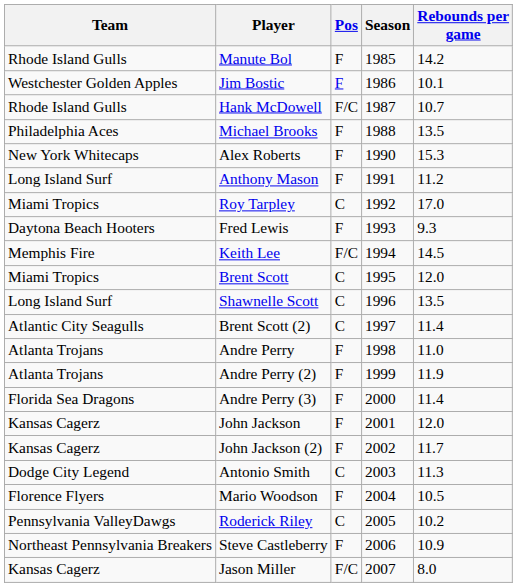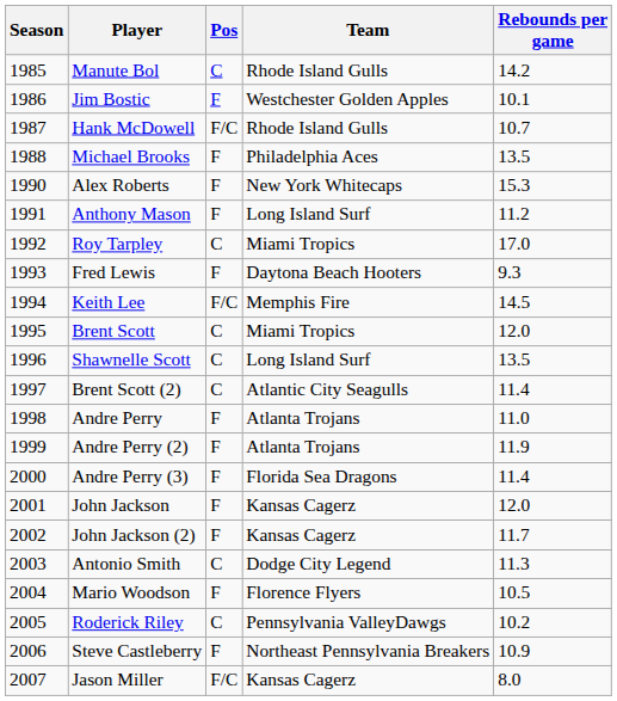 <table class="wikitable sortable">
 <tr>
-<th scope="col">Team</th>
+<th scope="col">Season</th>
 <th scope="col">Player</th>
 <th scope="col"><a href='#'>Pos</a></th>
-<th scope="col">Season</th>
+<th scope="col">Team</th>
 <th scope="col"><a href='#'>Rebounds per<br>game</a></th>
 </tr>
 <tr>
+<td>1985</td>
+<td><a href='#'>Manute Bol</a></td>
+<td><a href='#'>C</a></td>
 <td>Rhode Island Gulls</td>
-<td><a href='#'>Manute Bol</a></td>
-<td>F</td>
-<td>1985</td>
 <td>14.2</td>
 </tr>
 <tr>
-<td>Westchester Golden Apples</td>
+<td>1986</td>
 <td><a href='#'>Jim Bostic</a></td>
 <td><a href='#'>F</a></td>
-<td>1986</td>
+<td>Westchester Golden Apples</td>
 <td>10.1</td>
 </tr>
 <tr>
-<td>Rhode Island Gulls</td>
+<td>1987</td>
 <td><a href='#'>Hank McDowell</a></td>
 <td>F/C</td>
-<td>1987</td>
+<td>Rhode Island Gulls</td>
 <td>10.7</td>
 </tr>
 <tr>
-<td>Philadelphia Aces</td>
+<td>1988</td>
 <td><a href='#'>Michael Brooks</a></td>
 <td>F</td>
-<td>1988</td>
+<td>Philadelphia Aces</td>
 <td>13.5</td>
 </tr>
 <tr>
-<td>New York Whitecaps</td>
+<td>1990</td>
 <td>Alex Roberts</td>
 <td>F</td>
-<td>1990</td>
+<td>New York Whitecaps</td>
 <td>15.3</td>
 </tr>
 <tr>
-<td>Long Island Surf</td>
+<td>1991</td>
 <td><a href='#'>Anthony Mason</a></td>
 <td>F</td>
-<td>1991</td>
+<td>Long Island Surf</td>
 <td>11.2</td>
 </tr>
 <tr>
-<td>Miami Tropics</td>
+<td>1992</td>
 <td><a href='#'>Roy Tarpley</a></td>
 <td>C</td>
-<td>1992</td>
+<td>Miami Tropics</td>
 <td>17.0</td>
 </tr>
 <tr>
-<td>Daytona Beach Hooters</td>
+<td>1993</td>
 <td>Fred Lewis</td>
 <td>F</td>
-<td>1993</td>
+<td>Daytona Beach Hooters</td>
 <td>9.3</td>
 </tr>
 <tr>
-<td>Memphis Fire</td>
+<td>1994</td>
 <td><a href='#'>Keith Lee</a></td>
 <td>F/C</td>
-<td>1994</td>
+<td>Memphis Fire</td>
 <td>14.5</td>
 </tr>
 <tr>
-<td>Miami Tropics</td>
+<td>1995</td>
 <td><a href='#'>Brent Scott</a></td>
 <td>C</td>
-<td>1995</td>
+<td>Miami Tropics</td>
 <td>12.0</td>
 </tr>
 <tr>
-<td>Long Island Surf</td>
+<td>1996</td>
 <td><a href='#'>Shawnelle Scott</a></td>
 <td>C</td>
-<td>1996</td>
+<td>Long Island Surf</td>
 <td>13.5</td>
 </tr>
 <tr>
-<td>Atlantic City Seagulls</td>
+<td>1997</td>
 <td>Brent Scott (2)</td>
 <td>C</td>
-<td>1997</td>
+<td>Atlantic City Seagulls</td>
 <td>11.4</td>
 </tr>
 <tr>
-<td>Atlanta Trojans</td>
+<td>1998</td>
 <td>Andre Perry</td>
 <td>F</td>
-<td>1998</td>
+<td>Atlanta Trojans</td>
 <td>11.0</td>
 </tr>
 <tr>
-<td>Atlanta Trojans</td>
+<td>1999</td>
 <td>Andre Perry (2)</td>
 <td>F</td>
-<td>1999</td>
+<td>Atlanta Trojans</td>
 <td>11.9</td>
 </tr>
 <tr>
-<td>Florida Sea Dragons</td>
+<td>2000</td>
 <td>Andre Perry (3)</td>
 <td>F</td>
-<td>2000</td>
+<td>Florida Sea Dragons</td>
 <td>11.4</td>
 </tr>
 <tr>
-<td>Kansas Cagerz</td>
+<td>2001</td>
 <td>John Jackson</td>
 <td>F</td>
-<td>2001</td>
+<td>Kansas Cagerz</td>
 <td>12.0</td>
 </tr>
 <tr>
-<td>Kansas Cagerz</td>
+<td>2002</td>
 <td>John Jackson (2)</td>
 <td>F</td>
-<td>2002</td>
+<td>Kansas Cagerz</td>
 <td>11.7</td>
 </tr>
 <tr>
-<td>Dodge City Legend</td>
+<td>2003</td>
 <td>Antonio Smith</td>
 <td>C</td>
-<td>2003</td>
+<td>Dodge City Legend</td>
 <td>11.3</td>
 </tr>
 <tr>
-<td>Florence Flyers</td>
+<td>2004</td>
 <td>Mario Woodson</td>
 <td>F</td>
-<td>2004</td>
+<td>Florence Flyers</td>
 <td>10.5</td>
 </tr>
 <tr>
-<td>Pennsylvania ValleyDawgs</td>
+<td>2005</td>
 <td><a href='#'>Roderick Riley</a></td>
 <td>C</td>
-<td>2005</td>
+<td>Pennsylvania ValleyDawgs</td>
 <td>10.2</td>
 </tr>
 <tr>
-<td>Northeast Pennsylvania Breakers</td>
+<td>2006</td>
 <td>Steve Castleberry</td>
 <td>F</td>
-<td>2006</td>
+<td>Northeast Pennsylvania Breakers</td>
 <td>10.9</td>
 </tr>
 <tr>
-<td>Kansas Cagerz</td>
+<td>2007</td>
 <td>Jason Miller</td>
 <td>F/C</td>
-<td>2007</td>
+<td>Kansas Cagerz</td>
 <td>8.0</td>
 </tr>
 </table>
